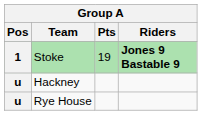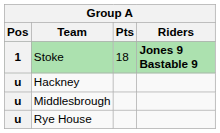 <table class="wikitable">
 <tr>
 <th colspan="4">Group A</th>
 </tr>
 <tr>
 <th width=20>Pos</th>
 <th width=80>Team</th>
 <th width=20>Pts</th>
 <th width=100>Riders</th>
 </tr>
 <tr style="background:#ACE1AF;">
 <th>1</th>
 <td>Stoke</td>
-<td>19</td>
+<td>18</td>
 <td><strong>Jones 9<br>Bastable 9</strong></td>
 </tr>
 <tr>
 <th>u</th>
 <td>Hackney</td>
 <td></td>
 <td></td>
 </tr>
 <tr>
 <th>u</th>
+<td>Middlesbrough</td>
+<td></td>
+<td></td>
+</tr>
+<tr>
+<th>u</th>
 <td>Rye House</td>
 <td></td>
 <td></td>
 </tr>
 </table>
